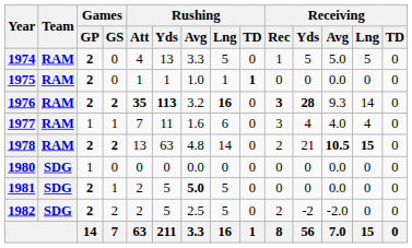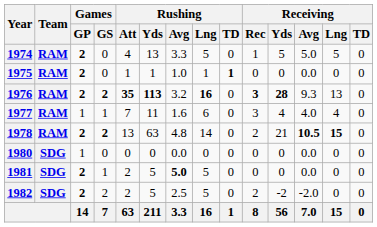 <table class="wikitable" style="text-align:center;">
 <tr>
 <th rowspan="2">Year</th>
 <th rowspan="2">Team</th>
 <th colspan="2">Games</th>
 <th colspan="5">Rushing</th>
 <th colspan="5">Receiving</th>
 </tr>
 <tr>
 <th>GP</th>
 <th>GS</th>
 <th>Att</th>
 <th>Yds</th>
 <th>Avg</th>
 <th>Lng</th>
 <th>TD</th>
 <th>Rec</th>
 <th>Yds</th>
 <th>Avg</th>
 <th>Lng</th>
 <th>TD</th>
 </tr>
 <tr>
 <th><a href='#'>1974</a></th>
 <th><a href='#'>RAM</a></th>
 <td><strong>2</strong></td>
 <td>0</td>
 <td>4</td>
 <td>13</td>
 <td>3.3</td>
 <td>5</td>
 <td>0</td>
 <td>1</td>
 <td>5</td>
 <td>5.0</td>
 <td>5</td>
 <td>0</td>
 </tr>
 <tr>
 <th><a href='#'>1975</a></th>
 <th><a href='#'>RAM</a></th>
 <td><strong>2</strong></td>
 <td>0</td>
 <td>1</td>
 <td>1</td>
 <td>1.0</td>
 <td>1</td>
 <td><strong>1</strong></td>
 <td>0</td>
 <td>0</td>
 <td>0.0</td>
 <td>0</td>
 <td>0</td>
 </tr>
 <tr>
 <th><a href='#'>1976</a></th>
 <th><a href='#'>RAM</a></th>
 <td><strong>2</strong></td>
 <td><strong>2</strong></td>
 <td><strong>35</strong></td>
 <td><strong>113</strong></td>
 <td>3.2</td>
 <td><strong>16</strong></td>
 <td>0</td>
 <td><strong>3</strong></td>
 <td><strong>28</strong></td>
 <td>9.3</td>
-<td>14</td>
+<td>13</td>
 <td>0</td>
 </tr>
 <tr>
 <th><a href='#'>1977</a></th>
 <th><a href='#'>RAM</a></th>
 <td>1</td>
 <td>1</td>
 <td>7</td>
 <td>11</td>
 <td>1.6</td>
 <td>6</td>
 <td>0</td>
 <td>3</td>
 <td>4</td>
 <td>4.0</td>
 <td>4</td>
 <td>0</td>
 </tr>
 <tr>
 <th><a href='#'>1978</a></th>
 <th><a href='#'>RAM</a></th>
 <td><strong>2</strong></td>
 <td><strong>2</strong></td>
 <td>13</td>
 <td>63</td>
 <td>4.8</td>
 <td>14</td>
 <td>0</td>
 <td>2</td>
 <td>21</td>
 <td><strong>10.5</strong></td>
 <td><strong>15</strong></td>
 <td>0</td>
 </tr>
 <tr>
 <th><a href='#'>1980</a></th>
 <th><a href='#'>SDG</a></th>
 <td>1</td>
 <td>0</td>
 <td>0</td>
 <td>0</td>
 <td>0.0</td>
 <td>0</td>
 <td>0</td>
 <td>0</td>
 <td>0</td>
 <td>0.0</td>
 <td>0</td>
 <td>0</td>
 </tr>
 <tr>
 <th><a href='#'>1981</a></th>
 <th><a href='#'>SDG</a></th>
 <td><strong>2</strong></td>
 <td>1</td>
 <td>2</td>
 <td>5</td>
 <td><strong>5.0</strong></td>
 <td>5</td>
 <td>0</td>
 <td>0</td>
 <td>0</td>
 <td>0.0</td>
 <td>0</td>
 <td>0</td>
 </tr>
 <tr>
 <th><a href='#'>1982</a></th>
 <th><a href='#'>SDG</a></th>
 <td><strong>2</strong></td>
 <td>2</td>
 <td>2</td>
 <td>5</td>
 <td>2.5</td>
 <td>5</td>
 <td>0</td>
 <td>2</td>
 <td>-2</td>
 <td>-2.0</td>
 <td>0</td>
 <td>0</td>
 </tr>
 <tr>
 <th colspan="2"></th>
 <th>14</th>
 <th>7</th>
 <th>63</th>
 <th>211</th>
 <th>3.3</th>
 <th>16</th>
 <th>1</th>
 <th>8</th>
 <th>56</th>
 <th>7.0</th>
 <th>15</th>
 <th>0</th>
 </tr>
 </table>
